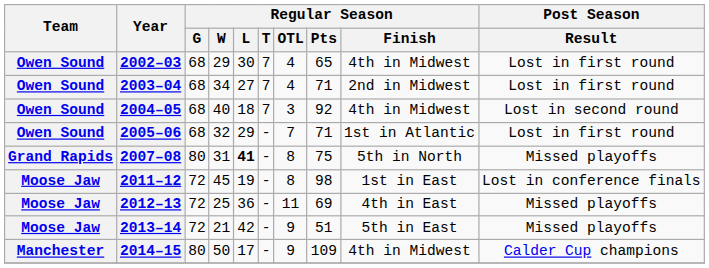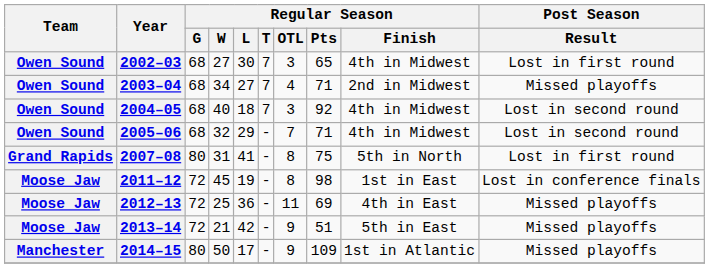 <table class="wikitable" style="font-size: 95%; text-align:center;">
 <tr>
 <th rowspan="2">Team</th>
 <th rowspan="2">Year</th>
 <th colspan="7">Regular Season</th>
 <th colspan="1">Post Season</th>
 </tr>
 <tr>
 <th>G</th>
 <th>W</th>
 <th>L</th>
 <th>T</th>
 <th>OTL</th>
 <th>Pts</th>
 <th>Finish</th>
 <th>Result</th>
 </tr>
 <tr>
 <th><a href='#'>Owen Sound</a></th>
 <th><a href='#'>2002–03</a></th>
 <td>68</td>
-<td>29</td>
+<td>27</td>
 <td>30</td>
 <td>7</td>
-<td>4</td>
+<td>3</td>
 <td>65</td>
 <td>4th in Midwest</td>
 <td>Lost in first round</td>
 </tr>
 <tr>
 <th><a href='#'>Owen Sound</a></th>
 <th><a href='#'>2003–04</a></th>
 <td>68</td>
 <td>34</td>
 <td>27</td>
 <td>7</td>
 <td>4</td>
 <td>71</td>
 <td>2nd in Midwest</td>
-<td>Lost in first round</td>
+<td>Missed playoffs</td>
 </tr>
 <tr>
 <th><a href='#'>Owen Sound</a></th>
 <th><a href='#'>2004–05</a></th>
 <td>68</td>
 <td>40</td>
 <td>18</td>
 <td>7</td>
 <td>3</td>
 <td>92</td>
 <td>4th in Midwest</td>
 <td>Lost in second round</td>
 </tr>
 <tr>
 <th><a href='#'>Owen Sound</a></th>
 <th><a href='#'>2005–06</a></th>
 <td>68</td>
 <td>32</td>
 <td>29</td>
 <td>-</td>
 <td>7</td>
 <td>71</td>
-<td>1st in Atlantic</td>
-<td>Lost in first round</td>
+<td>4th in Midwest</td>
+<td>Lost in second round</td>
 </tr>
 <tr>
 <th><a href='#'>Grand Rapids</a></th>
 <th><a href='#'>2007–08</a></th>
 <td>80</td>
 <td>31</td>
-<td><strong>41</strong></td>
+<td>41</td>
 <td>-</td>
 <td>8</td>
 <td>75</td>
 <td>5th in North</td>
-<td>Missed playoffs</td>
+<td>Lost in first round</td>
 </tr>
 <tr>
 <th><a href='#'>Moose Jaw</a></th>
 <th><a href='#'>2011–12</a></th>
 <td>72</td>
 <td>45</td>
 <td>19</td>
 <td>-</td>
 <td>8</td>
 <td>98</td>
 <td>1st in East</td>
 <td>Lost in conference finals</td>
 </tr>
 <tr>
 <th><a href='#'>Moose Jaw</a></th>
 <th><a href='#'>2012–13</a></th>
 <td>72</td>
 <td>25</td>
 <td>36</td>
 <td>-</td>
 <td>11</td>
 <td>69</td>
 <td>4th in East</td>
 <td>Missed playoffs</td>
 </tr>
 <tr>
 <th><a href='#'>Moose Jaw</a></th>
 <th><a href='#'>2013–14</a></th>
 <td>72</td>
 <td>21</td>
 <td>42</td>
 <td>-</td>
 <td>9</td>
 <td>51</td>
 <td>5th in East</td>
 <td>Missed playoffs</td>
 </tr>
 <tr>
 <th><a href='#'>Manchester</a></th>
 <th><a href='#'>2014–15</a></th>
 <td>80</td>
 <td>50</td>
 <td>17</td>
 <td>-</td>
 <td>9</td>
 <td>109</td>
-<td>4th in Midwest</td>
-<td><a href='#'>Calder Cup</a> champions</td>
+<td>1st in Atlantic</td>
+<td>Missed playoffs</td>
 </tr>
 <tr>
 </tr>
 </table>
